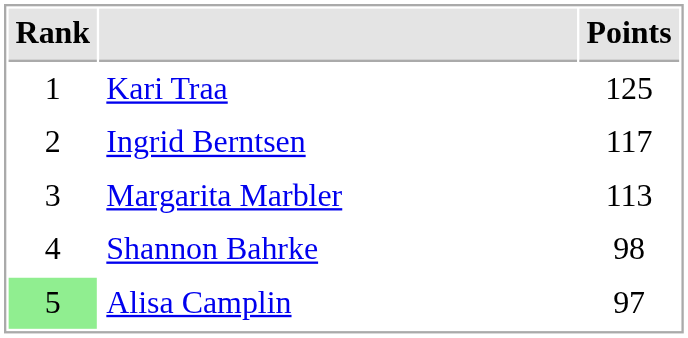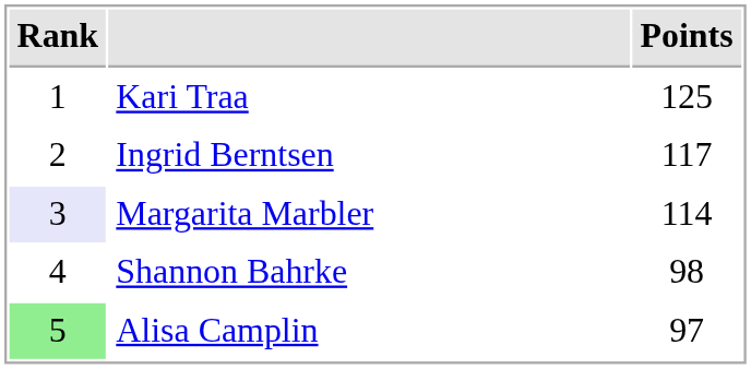 <table cellspacing="1" cellpadding="3" style="border:1px solid #AAAAAA;font-size:86%">
 <tr bgcolor="#E4E4E4">
 <th style="border-bottom:1px solid #AAAAAA" width=10>Rank</th>
 <th style="border-bottom:1px solid #AAAAAA" width=200></th>
 <th style="border-bottom:1px solid #AAAAAA" width=20>Points</th>
 </tr>
 <tr>
 <td align="center">1</td>
 <td> <a href='#'>Kari Traa</a></td>
 <td align=center>125</td>
 </tr>
 <tr>
 <td align="center">2</td>
 <td> <a href='#'>Ingrid Berntsen</a></td>
 <td align=center>117</td>
 </tr>
 <tr>
-<td align="center">3</td>
+<td align="center" style="background: lavender;">3</td>
 <td> <a href='#'>Margarita Marbler</a></td>
-<td align=center>113</td>
+<td align=center>114</td>
 </tr>
 <tr>
 <td align="center">4</td>
 <td> <a href='#'>Shannon Bahrke</a></td>
 <td align=center>98</td>
 </tr>
 <tr>
 <td align="center" style="background: lightgreen;">5</td>
 <td> <a href='#'>Alisa Camplin</a></td>
 <td align=center>97</td>
 </tr>
 </table>
